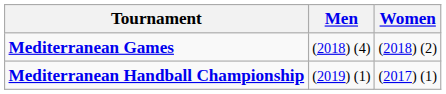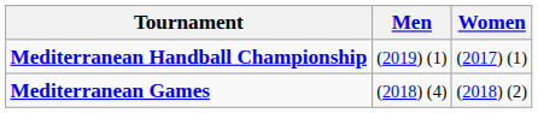 <table class=wikitable style="font-size: 95%;">
 <tr>
 <th>Tournament</th>
 <th><a href='#'>Men</a></th>
 <th><a href='#'>Women</a></th>
 </tr>
 <tr>
+<td><strong><a href='#'>Mediterranean Handball Championship</a></strong></td>
+<td> <small>(<a href='#'>2019</a>) (1)</small></td>
+<td> <small>(<a href='#'>2017</a>) (1)</small></td>
+</tr>
+<tr>
 <td><strong><a href='#'>Mediterranean Games</a></strong></td>
 <td> <small>(<a href='#'>2018</a>) (4)</small></td>
 <td> <small>(<a href='#'>2018</a>) (2)</small></td>
 </tr>
-<tr>
-<td><strong><a href='#'>Mediterranean Handball Championship</a></strong></td>
-<td> <small>(<a href='#'>2019</a>) (1)</small></td>
-<td> <small>(<a href='#'>2017</a>) (1)</small></td>
-</tr>
 </table>
